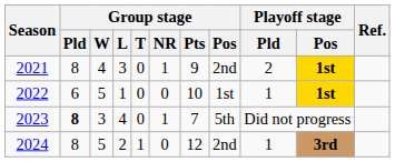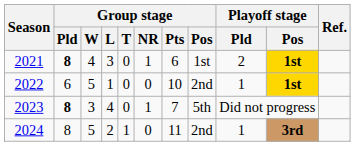 <table class="wikitable" style="text-align: center">
 <tr>
 <th rowspan=2>Season</th>
 <th colspan=7>Group stage</th>
 <th colspan=2>Playoff stage</th>
 <th rowspan=2>Ref.</th>
 </tr>
 <tr>
 <th>Pld</th>
 <th>W</th>
 <th>L</th>
 <th>T</th>
 <th>NR</th>
 <th>Pts</th>
 <th>Pos</th>
 <th>Pld</th>
 <th>Pos</th>
 </tr>
 <tr>
 <td><a href='#'>2021</a></td>
-<td>8</td>
+<td><strong>8</strong></td>
 <td>4</td>
 <td>3</td>
 <td>0</td>
 <td>1</td>
-<td>9</td>
-<td>2nd</td>
+<td>6</td>
+<td>1st</td>
 <td>2</td>
 <td bgcolor=gold><strong>1st</strong></td>
 <td></td>
 </tr>
 <tr>
 <td><a href='#'>2022</a></td>
 <td>6</td>
 <td>5</td>
 <td>1</td>
 <td>0</td>
 <td>0</td>
 <td>10</td>
-<td>1st</td>
+<td>2nd</td>
 <td>1</td>
 <td bgcolor=gold><strong>1st</strong></td>
 <td></td>
 </tr>
 <tr>
 <td><a href='#'>2023</a></td>
 <td><strong>8</strong></td>
 <td>3</td>
 <td>4</td>
 <td>0</td>
 <td>1</td>
 <td>7</td>
 <td>5th</td>
 <td colspan=2>Did not progress</td>
 <td></td>
 </tr>
 <tr>
 <td><a href='#'>2024</a></td>
 <td>8</td>
 <td>5</td>
 <td>2</td>
 <td>1</td>
 <td>0</td>
-<td>12</td>
+<td>11</td>
 <td>2nd</td>
 <td>1</td>
 <td bgcolor=#cc9966><strong>3rd</strong></td>
 <td></td>
 </tr>
 </table>
